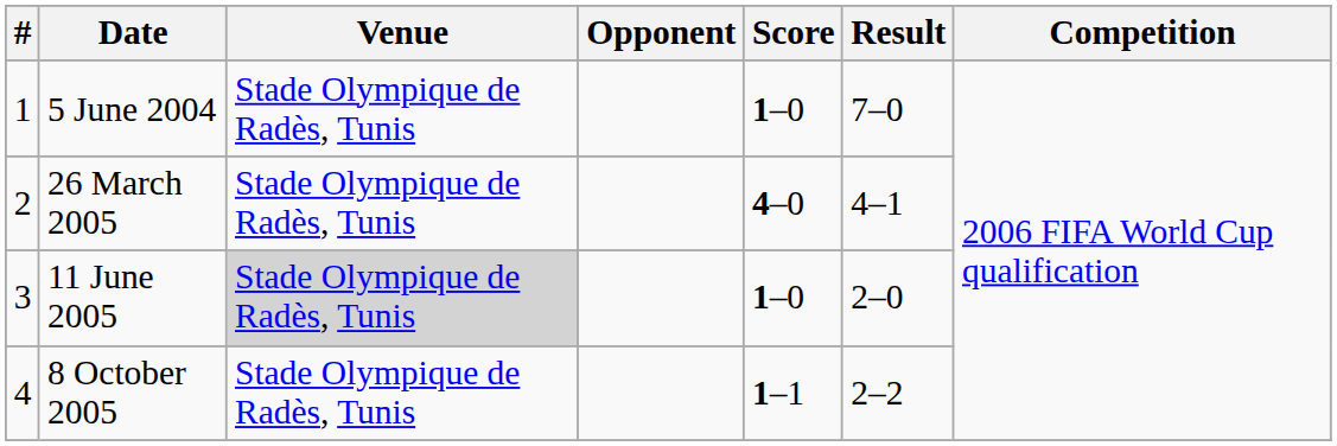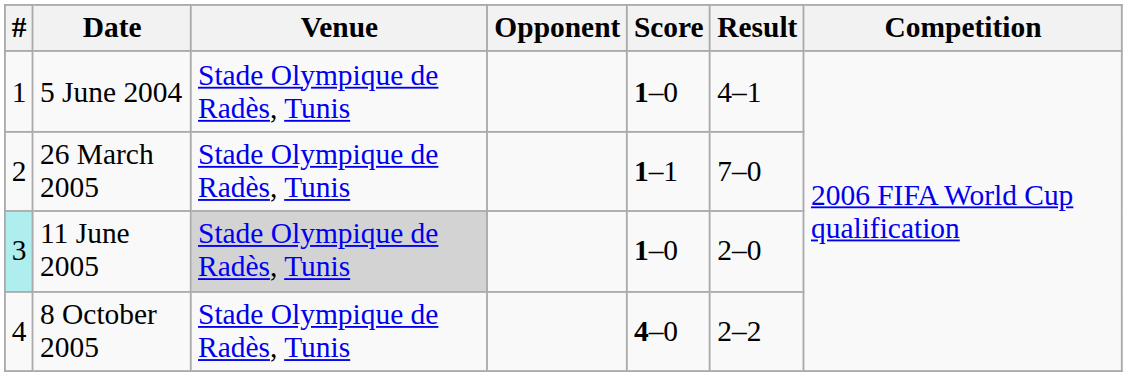 <table class="wikitable" style="text-align:left;">
 <tr>
 <th>#</th>
 <th>Date</th>
 <th>Venue</th>
 <th>Opponent</th>
 <th>Score</th>
 <th>Result</th>
 <th>Competition</th>
 </tr>
 <tr>
 <td>1</td>
 <td>5 June 2004</td>
 <td><a href='#'>Stade Olympique de Radès</a>, <a href='#'>Tunis</a></td>
 <td></td>
 <td><strong>1</strong>–0</td>
-<td>7–0</td>
+<td>4–1</td>
 <td rowspan="4"><a href='#'>2006 FIFA World Cup qualification</a></td>
 </tr>
 <tr>
 <td>2</td>
 <td>26 March 2005</td>
 <td><a href='#'>Stade Olympique de Radès</a>, <a href='#'>Tunis</a></td>
 <td></td>
-<td><strong>4</strong>–0</td>
-<td>4–1</td>
+<td><strong>1</strong>–1</td>
+<td>7–0</td>
 </tr>
 <tr>
-<td>3</td>
+<td style="background: paleturquoise;">3</td>
 <td>11 June 2005</td>
 <td style="background: lightgrey;"><a href='#'>Stade Olympique de Radès</a>, <a href='#'>Tunis</a></td>
 <td></td>
 <td><strong>1</strong>–0</td>
 <td>2–0</td>
 </tr>
 <tr>
 <td>4</td>
 <td>8 October 2005</td>
 <td><a href='#'>Stade Olympique de Radès</a>, <a href='#'>Tunis</a></td>
 <td></td>
-<td><strong>1</strong>–1</td>
+<td><strong>4</strong>–0</td>
 <td>2–2</td>
 </tr>
 </table>
